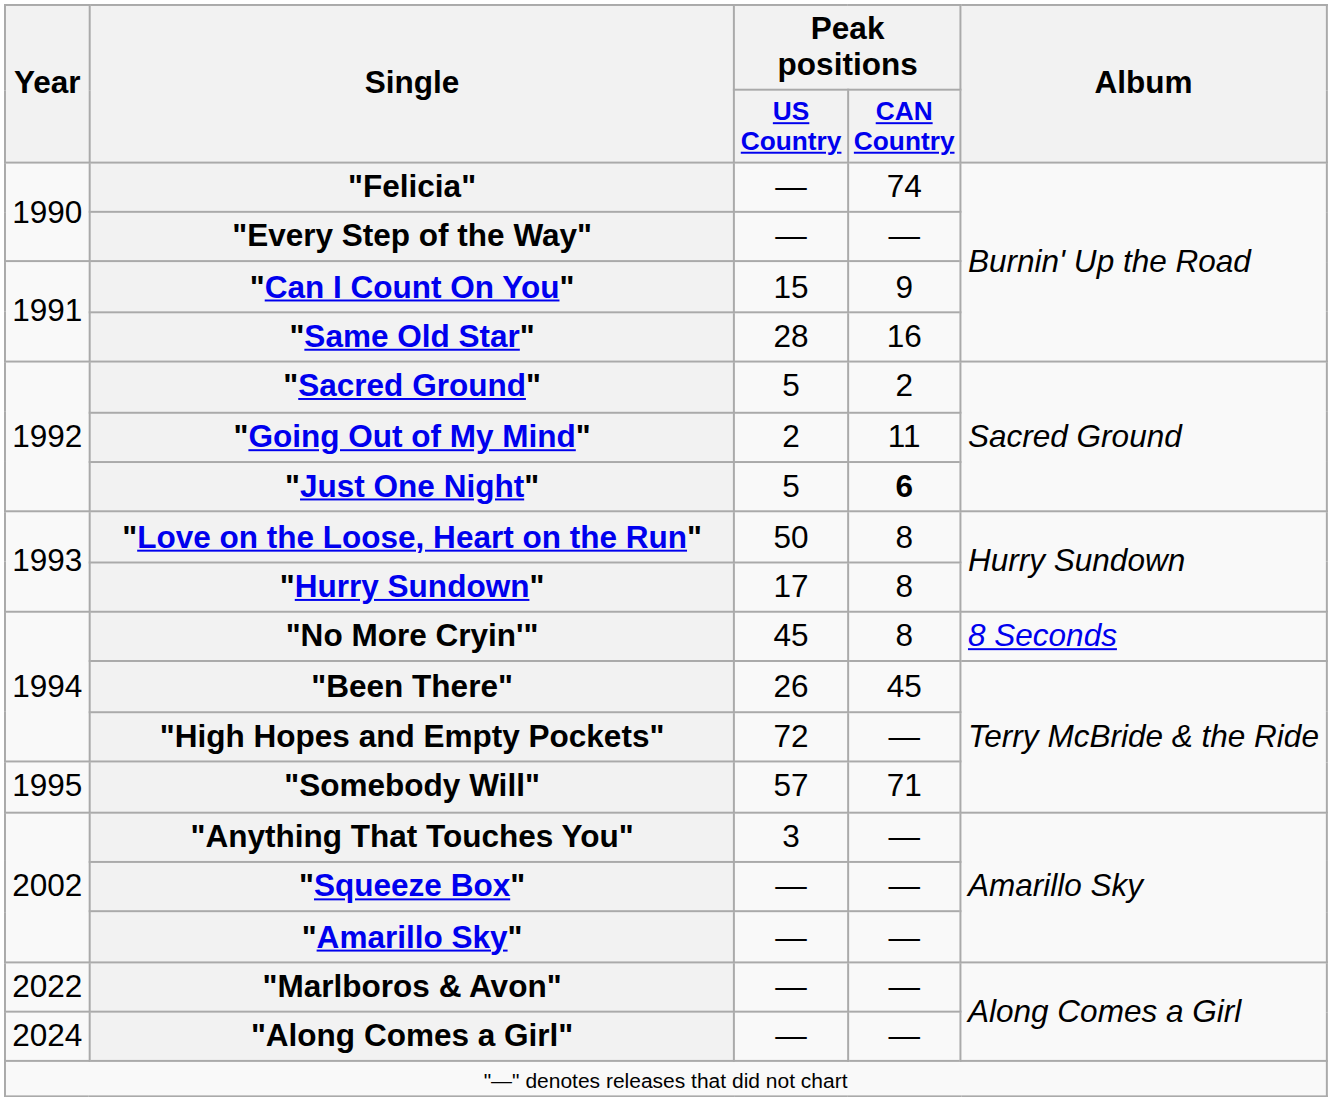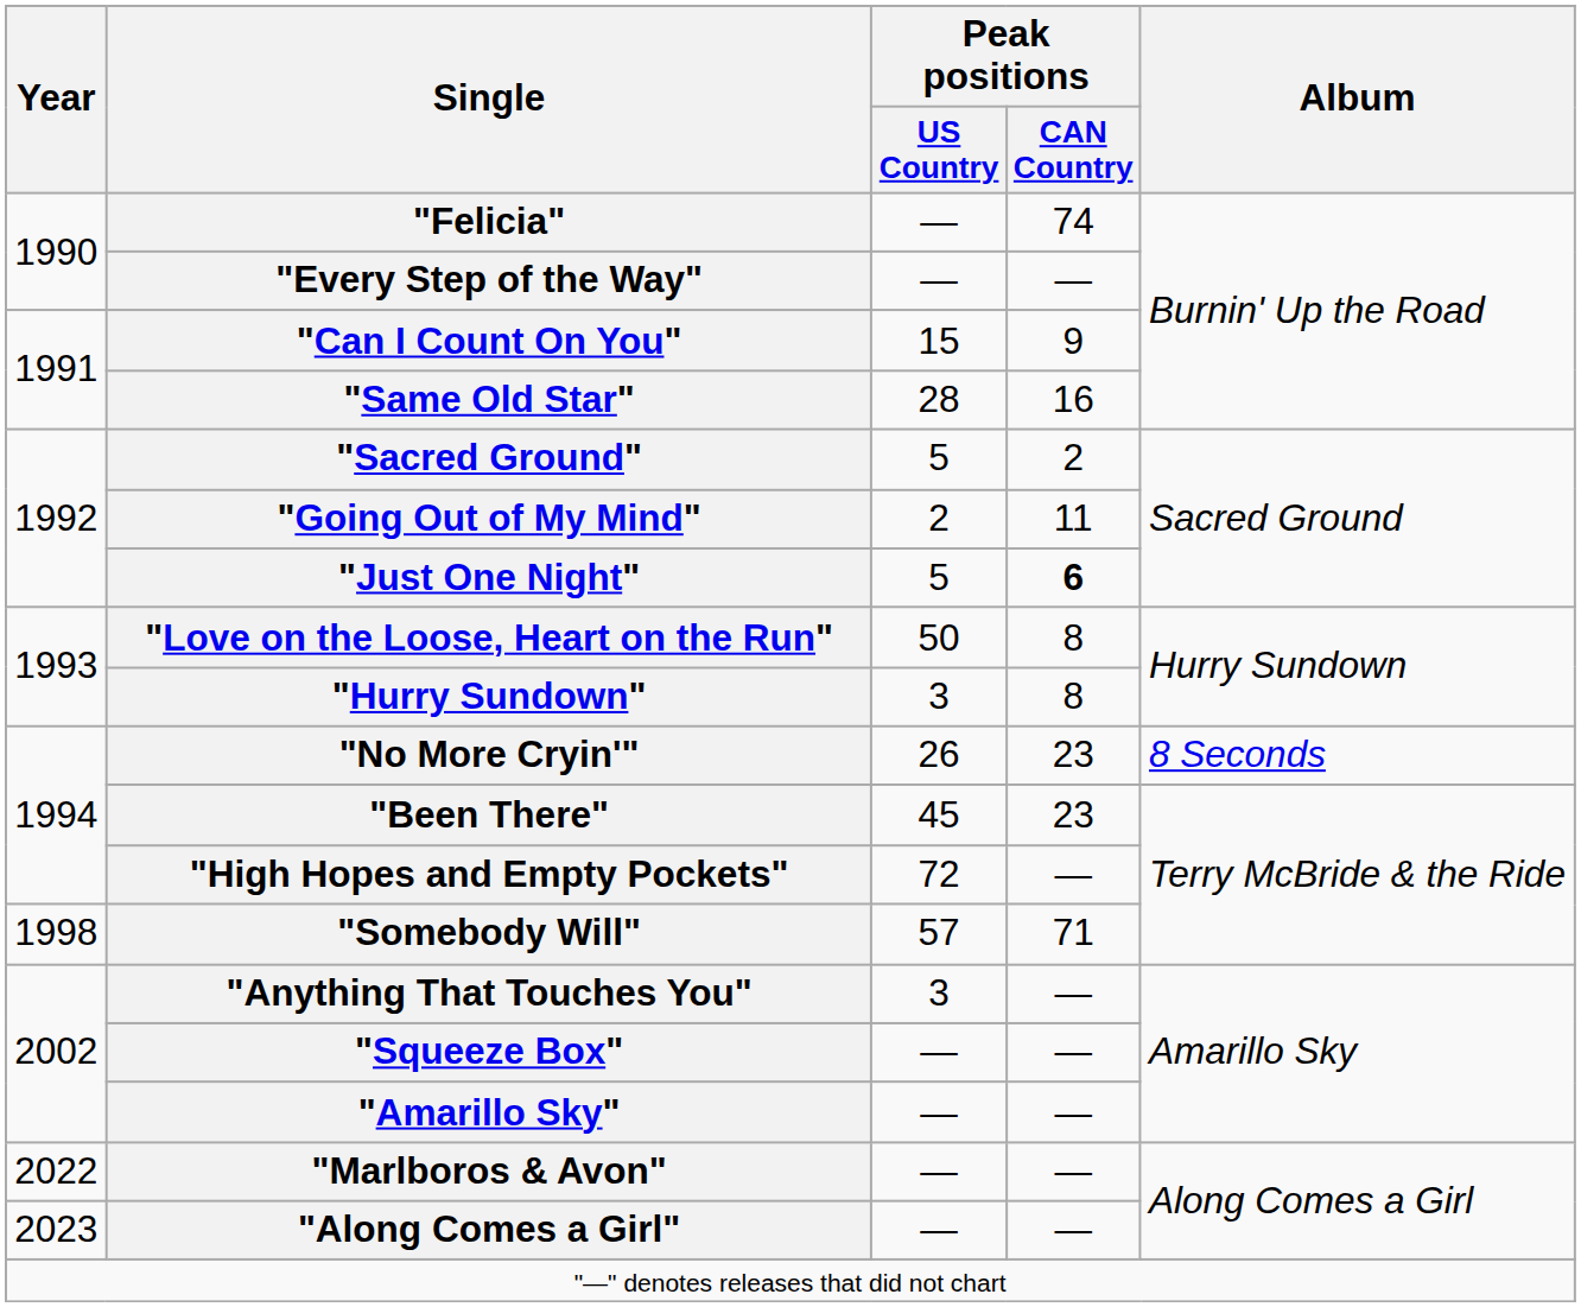 <table class="wikitable plainrowheaders" style="text-align:center;">
 <tr>
 <th rowspan="2">Year</th>
 <th rowspan="2" style="width:20em;">Single</th>
 <th colspan="2">Peak positions</th>
 <th rowspan="2">Album</th>
 </tr>
 <tr style="font-size:smaller;">
 <th width="45"><a href='#'>US Country</a><br></th>
 <th width="45"><a href='#'>CAN Country</a><br></th>
 </tr>
 <tr>
 <td rowspan="2">1990</td>
 <th scope="row">"Felicia"</th>
 <td>—</td>
 <td>74</td>
 <td align="left" rowspan="4"><em>Burnin' Up the Road</em></td>
 </tr>
 <tr>
 <th scope="row">"Every Step of the Way"</th>
 <td>—</td>
 <td>—</td>
 </tr>
 <tr>
 <td rowspan="2">1991</td>
 <th scope="row">"<a href='#'>Can I Count On You</a>"</th>
 <td>15</td>
 <td>9</td>
 </tr>
 <tr>
 <th scope="row">"<a href='#'>Same Old Star</a>"</th>
 <td>28</td>
 <td>16</td>
 </tr>
 <tr>
 <td rowspan="3">1992</td>
 <th scope="row">"<a href='#'>Sacred Ground</a>"</th>
 <td>5</td>
 <td>2</td>
 <td align="left" rowspan="3"><em>Sacred Ground</em></td>
 </tr>
 <tr>
 <th scope="row">"<a href='#'>Going Out of My Mind</a>"</th>
 <td>2</td>
 <td>11</td>
 </tr>
 <tr>
 <th scope="row">"<a href='#'>Just One Night</a>"</th>
 <td>5</td>
 <td><strong>6</strong></td>
 </tr>
 <tr>
 <td rowspan="2">1993</td>
 <th scope="row">"<a href='#'>Love on the Loose, Heart on the Run</a>"</th>
 <td>50</td>
 <td>8</td>
 <td align="left" rowspan="2"><em>Hurry Sundown</em></td>
 </tr>
 <tr>
 <th scope="row">"<a href='#'>Hurry Sundown</a>"</th>
-<td>17</td>
+<td>3</td>
 <td>8</td>
 </tr>
 <tr>
 <td rowspan="3">1994</td>
 <th scope="row">"No More Cryin'"</th>
-<td>45</td>
-<td>8</td>
+<td>26</td>
+<td>23</td>
 <td align="left"><em><a href='#'>8 Seconds</a></em></td>
 </tr>
 <tr>
 <th scope="row">"Been There"</th>
-<td>26</td>
 <td>45</td>
+<td>23</td>
 <td align="left" rowspan="3"><em>Terry McBride & the Ride</em><br></td>
 </tr>
 <tr>
 <th scope="row">"High Hopes and Empty Pockets"</th>
 <td>72</td>
 <td>—</td>
 </tr>
 <tr>
-<td>1995</td>
+<td>1998</td>
 <th scope="row">"Somebody Will"</th>
 <td>57</td>
 <td>71</td>
 </tr>
 <tr>
 <td rowspan="3">2002</td>
 <th scope="row">"Anything That Touches You"</th>
 <td>3</td>
 <td>—</td>
 <td align="left" rowspan="3"><em>Amarillo Sky</em></td>
 </tr>
 <tr>
 <th scope="row">"<a href='#'>Squeeze Box</a>"</th>
 <td>—</td>
 <td>—</td>
 </tr>
 <tr>
 <th scope="row">"<a href='#'>Amarillo Sky</a>"</th>
 <td>—</td>
 <td>—</td>
 </tr>
 <tr>
 <td>2022</td>
 <th scope="row">"Marlboros & Avon"</th>
 <td>—</td>
 <td>—</td>
 <td align="left" rowspan="2"><em>Along Comes a Girl</em></td>
 </tr>
 <tr>
-<td>2024</td>
+<td>2023</td>
 <th scope="row">"Along Comes a Girl"</th>
 <td>—</td>
 <td>—</td>
 </tr>
 <tr>
 <td colspan="5" style="font-size:8pt">"—" denotes releases that did not chart</td>
 </tr>
 </table>
